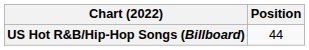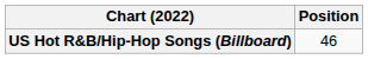 <table class="wikitable plainrowheaders" style="text-align:center">
 <tr>
 <th scope="col">Chart (2022)</th>
 <th scope="col">Position</th>
 </tr>
 <tr>
 <th scope="row">US Hot R&B/Hip-Hop Songs (<em>Billboard</em>)</th>
-<td>44</td>
+<td>46</td>
 </tr>
 </table>
